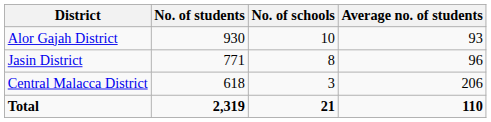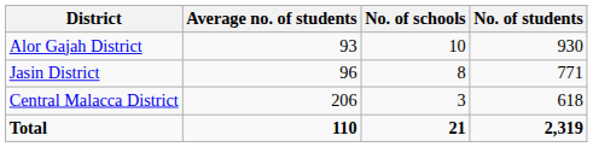 <table class="wikitable sortable">
 <tr>
 <th>District</th>
+<th>Average no. of students</th>
+<th>No. of schools</th>
 <th>No. of students</th>
-<th>No. of schools</th>
-<th>Average no. of students</th>
 </tr>
 <tr>
 <td><a href='#'>Alor Gajah District</a></td>
+<td style="text-align:right;">93</td>
+<td style="text-align:right;">10</td>
 <td style="text-align:right;">930</td>
-<td style="text-align:right;">10</td>
-<td style="text-align:right;">93</td>
 </tr>
 <tr>
 <td><a href='#'>Jasin District</a></td>
+<td style="text-align:right;">96</td>
+<td style="text-align:right;">8</td>
 <td style="text-align:right;">771</td>
-<td style="text-align:right;">8</td>
-<td style="text-align:right;">96</td>
 </tr>
 <tr>
 <td><a href='#'>Central Malacca District</a></td>
+<td style="text-align:right;">206</td>
+<td style="text-align:right;">3</td>
 <td style="text-align:right;">618</td>
-<td style="text-align:right;">3</td>
-<td style="text-align:right;">206</td>
 </tr>
 <tr>
 <td><strong>Total</strong></td>
+<td style="text-align:right;"><strong>110</strong></td>
+<td style="text-align:right;"><strong>21</strong></td>
 <td style="text-align:right;"><strong>2,319</strong></td>
-<td style="text-align:right;"><strong>21</strong></td>
-<td style="text-align:right;"><strong>110</strong></td>
 </tr>
 </table>
